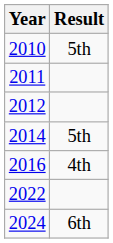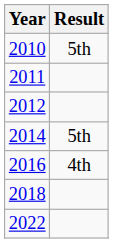 <table class="wikitable" style="text-align:center">
 <tr>
 <th>Year</th>
 <th>Result</th>
 </tr>
 <tr>
 <td><a href='#'>2010</a></td>
 <td>5th</td>
 </tr>
 <tr>
 <td><a href='#'>2011</a></td>
 <td></td>
 </tr>
 <tr>
 <td><a href='#'>2012</a></td>
 <td></td>
 </tr>
 <tr>
 <td><a href='#'>2014</a></td>
 <td>5th</td>
 </tr>
 <tr>
 <td><a href='#'>2016</a></td>
 <td>4th</td>
 </tr>
 <tr>
+<td><a href='#'>2018</a></td>
+<td></td>
+</tr>
+<tr>
 <td><a href='#'>2022</a></td>
 <td></td>
 </tr>
-<tr>
-<td><a href='#'>2024</a></td>
-<td>6th</td>
-</tr>
 </table>
